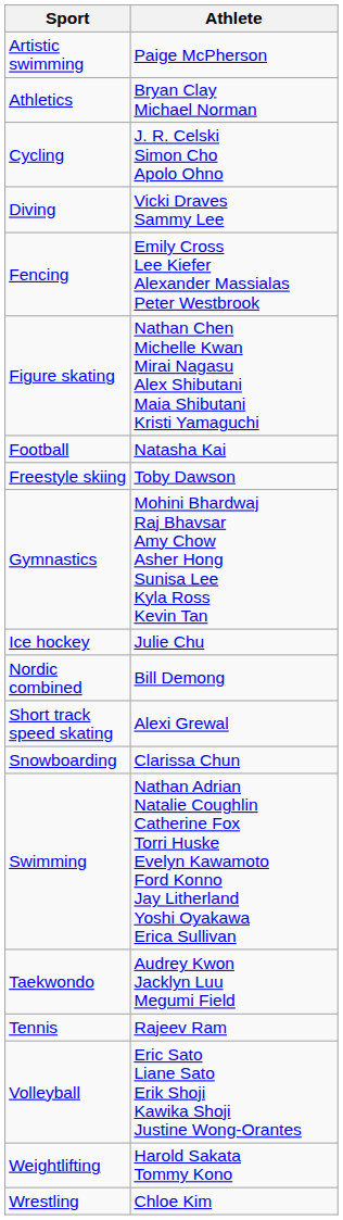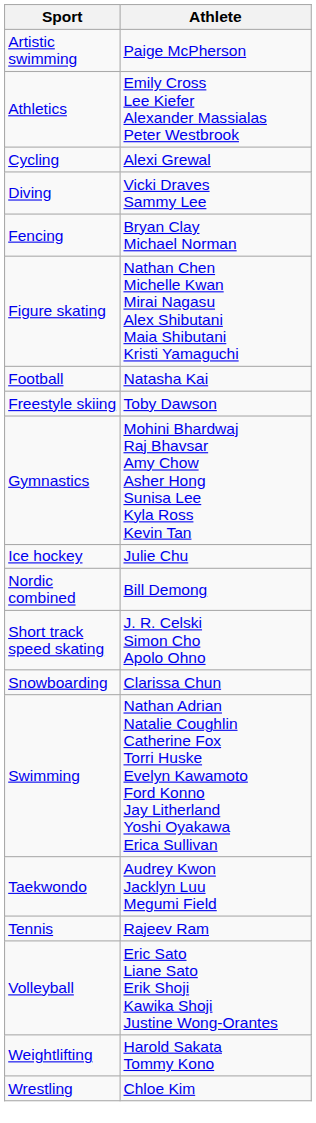 <table class="wikitable sortable mw-collapsible mw-collapsed" style="font-size:90%">
 <tr>
 <th width="100">Sport</th>
 <th width="170">Athlete</th>
 </tr>
 <tr>
 <td> <a href='#'>Artistic swimming</a></td>
 <td><a href='#'>Paige McPherson</a></td>
 </tr>
 <tr>
 <td> <a href='#'>Athletics</a></td>
-<td><a href='#'>Bryan Clay</a><br><a href='#'>Michael Norman</a></td>
+<td><a href='#'>Emily Cross</a><br><a href='#'>Lee Kiefer</a><br><a href='#'>Alexander Massialas</a><br><a href='#'>Peter Westbrook</a></td>
 </tr>
 <tr>
 <td> <a href='#'>Cycling</a></td>
-<td><a href='#'>J. R. Celski</a><br><a href='#'>Simon Cho</a><br><a href='#'>Apolo Ohno</a></td>
+<td><a href='#'>Alexi Grewal</a></td>
 </tr>
 <tr>
 <td> <a href='#'>Diving</a></td>
 <td><a href='#'>Vicki Draves</a><br><a href='#'>Sammy Lee</a></td>
 </tr>
 <tr>
 <td> <a href='#'>Fencing</a></td>
-<td><a href='#'>Emily Cross</a><br><a href='#'>Lee Kiefer</a><br><a href='#'>Alexander Massialas</a><br><a href='#'>Peter Westbrook</a></td>
+<td><a href='#'>Bryan Clay</a><br><a href='#'>Michael Norman</a></td>
 </tr>
 <tr>
 <td> <a href='#'>Figure skating</a></td>
 <td><a href='#'>Nathan Chen</a><br><a href='#'>Michelle Kwan</a><br><a href='#'>Mirai Nagasu</a><br><a href='#'>Alex Shibutani</a><br><a href='#'>Maia Shibutani</a><br><a href='#'>Kristi Yamaguchi</a></td>
 </tr>
 <tr>
 <td> <a href='#'>Football</a></td>
 <td><a href='#'>Natasha Kai</a></td>
 </tr>
 <tr>
 <td> <a href='#'>Freestyle skiing</a></td>
 <td><a href='#'>Toby Dawson</a></td>
 </tr>
 <tr>
 <td> <a href='#'>Gymnastics</a></td>
 <td><a href='#'>Mohini Bhardwaj</a><br><a href='#'>Raj Bhavsar</a><br><a href='#'>Amy Chow</a><br><a href='#'>Asher Hong</a><br><a href='#'>Sunisa Lee</a><br><a href='#'>Kyla Ross</a><br><a href='#'>Kevin Tan</a></td>
 </tr>
 <tr>
 <td> <a href='#'>Ice hockey</a></td>
 <td><a href='#'>Julie Chu</a></td>
 </tr>
 <tr>
 <td> <a href='#'>Nordic combined</a></td>
 <td><a href='#'>Bill Demong</a></td>
 </tr>
 <tr>
 <td> <a href='#'>Short track speed skating</a></td>
-<td><a href='#'>Alexi Grewal</a></td>
+<td><a href='#'>J. R. Celski</a><br><a href='#'>Simon Cho</a><br><a href='#'>Apolo Ohno</a></td>
 </tr>
 <tr>
 <td> <a href='#'>Snowboarding</a></td>
 <td><a href='#'>Clarissa Chun</a></td>
 </tr>
 <tr>
 <td> <a href='#'>Swimming</a></td>
 <td><a href='#'>Nathan Adrian</a><br><a href='#'>Natalie Coughlin</a><br><a href='#'>Catherine Fox</a><br><a href='#'>Torri Huske</a><br><a href='#'>Evelyn Kawamoto</a><br><a href='#'>Ford Konno</a><br><a href='#'>Jay Litherland</a><br><a href='#'>Yoshi Oyakawa</a><br><a href='#'>Erica Sullivan</a></td>
 </tr>
 <tr>
 <td> <a href='#'>Taekwondo</a></td>
 <td><a href='#'>Audrey Kwon</a><br><a href='#'>Jacklyn Luu</a><br><a href='#'>Megumi Field</a></td>
 </tr>
 <tr>
 <td> <a href='#'>Tennis</a></td>
 <td><a href='#'>Rajeev Ram</a></td>
 </tr>
 <tr>
 <td> <a href='#'>Volleyball</a></td>
 <td><a href='#'>Eric Sato</a><br><a href='#'>Liane Sato</a><br><a href='#'>Erik Shoji</a><br><a href='#'>Kawika Shoji</a><br><a href='#'>Justine Wong-Orantes</a></td>
 </tr>
 <tr>
 <td> <a href='#'>Weightlifting</a></td>
 <td><a href='#'>Harold Sakata</a><br><a href='#'>Tommy Kono</a></td>
 </tr>
 <tr>
 <td> <a href='#'>Wrestling</a></td>
 <td><a href='#'>Chloe Kim</a></td>
 </tr>
 </table>
